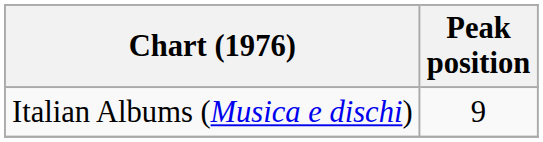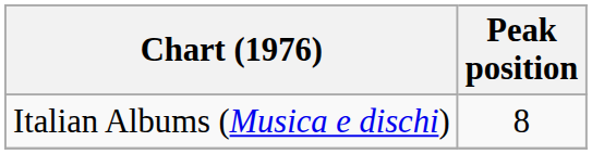 <table class="wikitable">
 <tr>
 <th scope="col">Chart (1976)</th>
 <th scope="col">Peak<br>position</th>
 </tr>
 <tr>
 <td align="left">Italian Albums (<em><a href='#'>Musica e dischi</a></em>)</td>
-<td align="center">9</td>
+<td align="center">8</td>
 </tr>
 <tr>
 </tr>
 </table>
